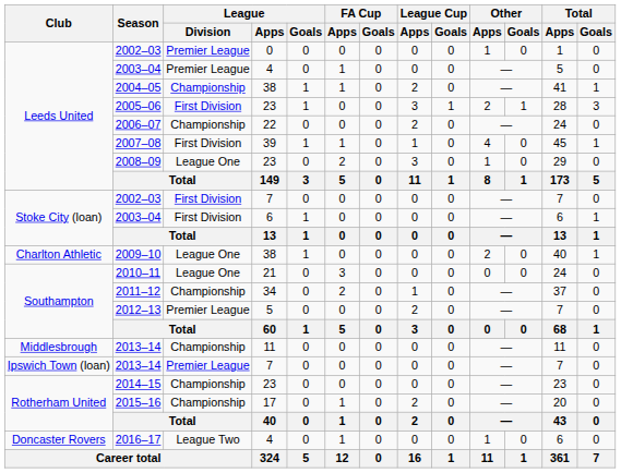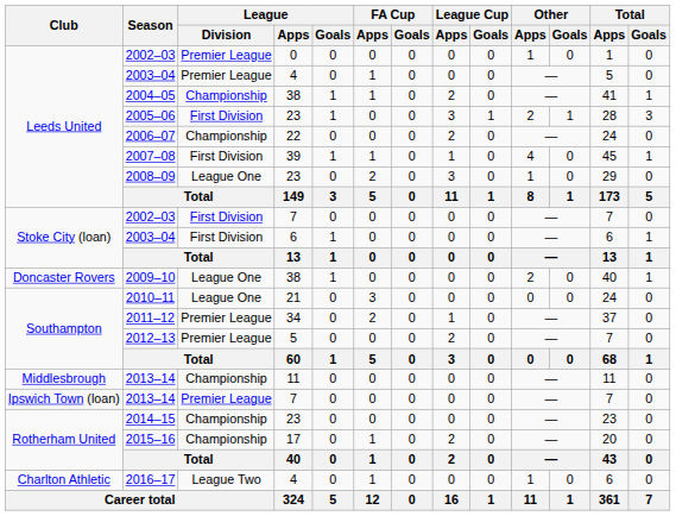 <table class="wikitable" style="text-align: center;">
 <tr>
 <th rowspan="2">Club</th>
 <th rowspan="2">Season</th>
 <th colspan="3">League</th>
 <th colspan="2">FA Cup</th>
 <th colspan="2">League Cup</th>
 <th colspan="2">Other</th>
 <th colspan="2">Total</th>
 </tr>
 <tr>
 <th>Division</th>
 <th>Apps</th>
 <th>Goals</th>
 <th>Apps</th>
 <th>Goals</th>
 <th>Apps</th>
 <th>Goals</th>
 <th>Apps</th>
 <th>Goals</th>
 <th>Apps</th>
 <th>Goals</th>
 </tr>
 <tr>
 <td rowspan=8><a href='#'>Leeds United</a></td>
 <td><a href='#'>2002–03</a></td>
 <td><a href='#'>Premier League</a></td>
 <td>0</td>
 <td>0</td>
 <td>0</td>
 <td>0</td>
 <td>0</td>
 <td>0</td>
 <td>1</td>
 <td>0</td>
 <td>1</td>
 <td>0</td>
 </tr>
 <tr>
 <td><a href='#'>2003–04</a></td>
 <td>Premier League</td>
 <td>4</td>
 <td>0</td>
 <td>1</td>
 <td>0</td>
 <td>0</td>
 <td>0</td>
 <td colspan=2>—</td>
 <td>5</td>
 <td>0</td>
 </tr>
 <tr>
 <td><a href='#'>2004–05</a></td>
 <td><a href='#'>Championship</a></td>
 <td>38</td>
 <td>1</td>
 <td>1</td>
 <td>0</td>
 <td>2</td>
 <td>0</td>
 <td colspan=2>—</td>
 <td>41</td>
 <td>1</td>
 </tr>
 <tr>
 <td><a href='#'>2005–06</a></td>
 <td><a href='#'>First Division</a></td>
 <td>23</td>
 <td>1</td>
 <td>0</td>
 <td>0</td>
 <td>3</td>
 <td>1</td>
 <td>2</td>
 <td>1</td>
 <td>28</td>
 <td>3</td>
 </tr>
 <tr>
 <td><a href='#'>2006–07</a></td>
 <td>Championship</td>
 <td>22</td>
 <td>0</td>
 <td>0</td>
 <td>0</td>
 <td>2</td>
 <td>0</td>
 <td colspan=2>—</td>
 <td>24</td>
 <td>0</td>
 </tr>
 <tr>
 <td><a href='#'>2007–08</a></td>
 <td>First Division</td>
 <td>39</td>
 <td>1</td>
 <td>1</td>
 <td>0</td>
 <td>1</td>
 <td>0</td>
 <td>4</td>
 <td>0</td>
 <td>45</td>
 <td>1</td>
 </tr>
 <tr>
 <td><a href='#'>2008–09</a></td>
 <td>League One</td>
 <td>23</td>
 <td>0</td>
 <td>2</td>
 <td>0</td>
 <td>3</td>
 <td>0</td>
 <td>1</td>
 <td>0</td>
 <td>29</td>
 <td>0</td>
 </tr>
 <tr>
 <th colspan=2>Total</th>
 <th>149</th>
 <th>3</th>
 <th>5</th>
 <th>0</th>
 <th>11</th>
 <th>1</th>
 <th>8</th>
 <th>1</th>
 <th>173</th>
 <th>5</th>
 </tr>
 <tr>
 <td rowspan=3><a href='#'>Stoke City</a> (loan)</td>
 <td><a href='#'>2002–03</a></td>
 <td><a href='#'>First Division</a></td>
 <td>7</td>
 <td>0</td>
 <td>0</td>
 <td>0</td>
 <td>0</td>
 <td>0</td>
 <td colspan=2>—</td>
 <td>7</td>
 <td>0</td>
 </tr>
 <tr>
 <td><a href='#'>2003–04</a></td>
 <td>First Division</td>
 <td>6</td>
 <td>1</td>
 <td>0</td>
 <td>0</td>
 <td>0</td>
 <td>0</td>
 <td colspan=2>—</td>
 <td>6</td>
 <td>1</td>
 </tr>
 <tr>
 <th colspan=2>Total</th>
 <th>13</th>
 <th>1</th>
 <th>0</th>
 <th>0</th>
 <th>0</th>
 <th>0</th>
 <th colspan=2>—</th>
 <th>13</th>
 <th>1</th>
 </tr>
 <tr>
-<td><a href='#'>Charlton Athletic</a></td>
+<td><a href='#'>Doncaster Rovers</a></td>
 <td><a href='#'>2009–10</a></td>
 <td>League One</td>
 <td>38</td>
 <td>1</td>
 <td>0</td>
 <td>0</td>
 <td>0</td>
 <td>0</td>
 <td>2</td>
 <td>0</td>
 <td>40</td>
 <td>1</td>
 </tr>
 <tr>
 <td rowspan=4><a href='#'>Southampton</a></td>
 <td><a href='#'>2010–11</a></td>
 <td>League One</td>
 <td>21</td>
 <td>0</td>
 <td>3</td>
 <td>0</td>
 <td>0</td>
 <td>0</td>
 <td>0</td>
 <td>0</td>
 <td>24</td>
 <td>0</td>
 </tr>
 <tr>
 <td><a href='#'>2011–12</a></td>
-<td>Championship</td>
+<td>Premier League</td>
 <td>34</td>
 <td>0</td>
 <td>2</td>
 <td>0</td>
 <td>1</td>
 <td>0</td>
 <td colspan=2>—</td>
 <td>37</td>
 <td>0</td>
 </tr>
 <tr>
 <td><a href='#'>2012–13</a></td>
 <td>Premier League</td>
 <td>5</td>
 <td>0</td>
 <td>0</td>
 <td>0</td>
 <td>2</td>
 <td>0</td>
 <td colspan=2>—</td>
 <td>7</td>
 <td>0</td>
 </tr>
 <tr>
 <th colspan=2>Total</th>
 <th>60</th>
 <th>1</th>
 <th>5</th>
 <th>0</th>
 <th>3</th>
 <th>0</th>
 <th>0</th>
 <th>0</th>
 <th>68</th>
 <th>1</th>
 </tr>
 <tr>
 <td><a href='#'>Middlesbrough</a></td>
 <td><a href='#'>2013–14</a></td>
 <td>Championship</td>
 <td>11</td>
 <td>0</td>
 <td>0</td>
 <td>0</td>
 <td>0</td>
 <td>0</td>
 <td colspan=2>—</td>
 <td>11</td>
 <td>0</td>
 </tr>
 <tr>
 <td><a href='#'>Ipswich Town</a> (loan)</td>
 <td><a href='#'>2013–14</a></td>
 <td><a href='#'>Premier League</a></td>
 <td>7</td>
 <td>0</td>
 <td>0</td>
 <td>0</td>
 <td>0</td>
 <td>0</td>
 <td colspan=2>—</td>
 <td>7</td>
 <td>0</td>
 </tr>
 <tr>
 <td rowspan=3><a href='#'>Rotherham United</a></td>
 <td><a href='#'>2014–15</a></td>
 <td>Championship</td>
 <td>23</td>
 <td>0</td>
 <td>0</td>
 <td>0</td>
 <td>0</td>
 <td>0</td>
 <td colspan=2>—</td>
 <td>23</td>
 <td>0</td>
 </tr>
 <tr>
 <td><a href='#'>2015–16</a></td>
 <td>Championship</td>
 <td>17</td>
 <td>0</td>
 <td>1</td>
 <td>0</td>
 <td>2</td>
 <td>0</td>
 <td colspan=2>—</td>
 <td>20</td>
 <td>0</td>
 </tr>
 <tr>
 <th colspan=2>Total</th>
 <th>40</th>
 <th>0</th>
 <th>1</th>
 <th>0</th>
 <th>2</th>
 <th>0</th>
 <th colspan=2>—</th>
 <th>43</th>
 <th>0</th>
 </tr>
 <tr>
-<td><a href='#'>Doncaster Rovers</a></td>
+<td><a href='#'>Charlton Athletic</a></td>
 <td><a href='#'>2016–17</a></td>
 <td>League Two</td>
 <td>4</td>
 <td>0</td>
 <td>1</td>
 <td>0</td>
 <td>0</td>
 <td>0</td>
 <td>1</td>
 <td>0</td>
 <td>6</td>
 <td>0</td>
 </tr>
 <tr>
 <th colspan="3">Career total</th>
 <th>324</th>
 <th>5</th>
 <th>12</th>
 <th>0</th>
 <th>16</th>
 <th>1</th>
 <th>11</th>
 <th>1</th>
 <th>361</th>
 <th>7</th>
 </tr>
 </table>
